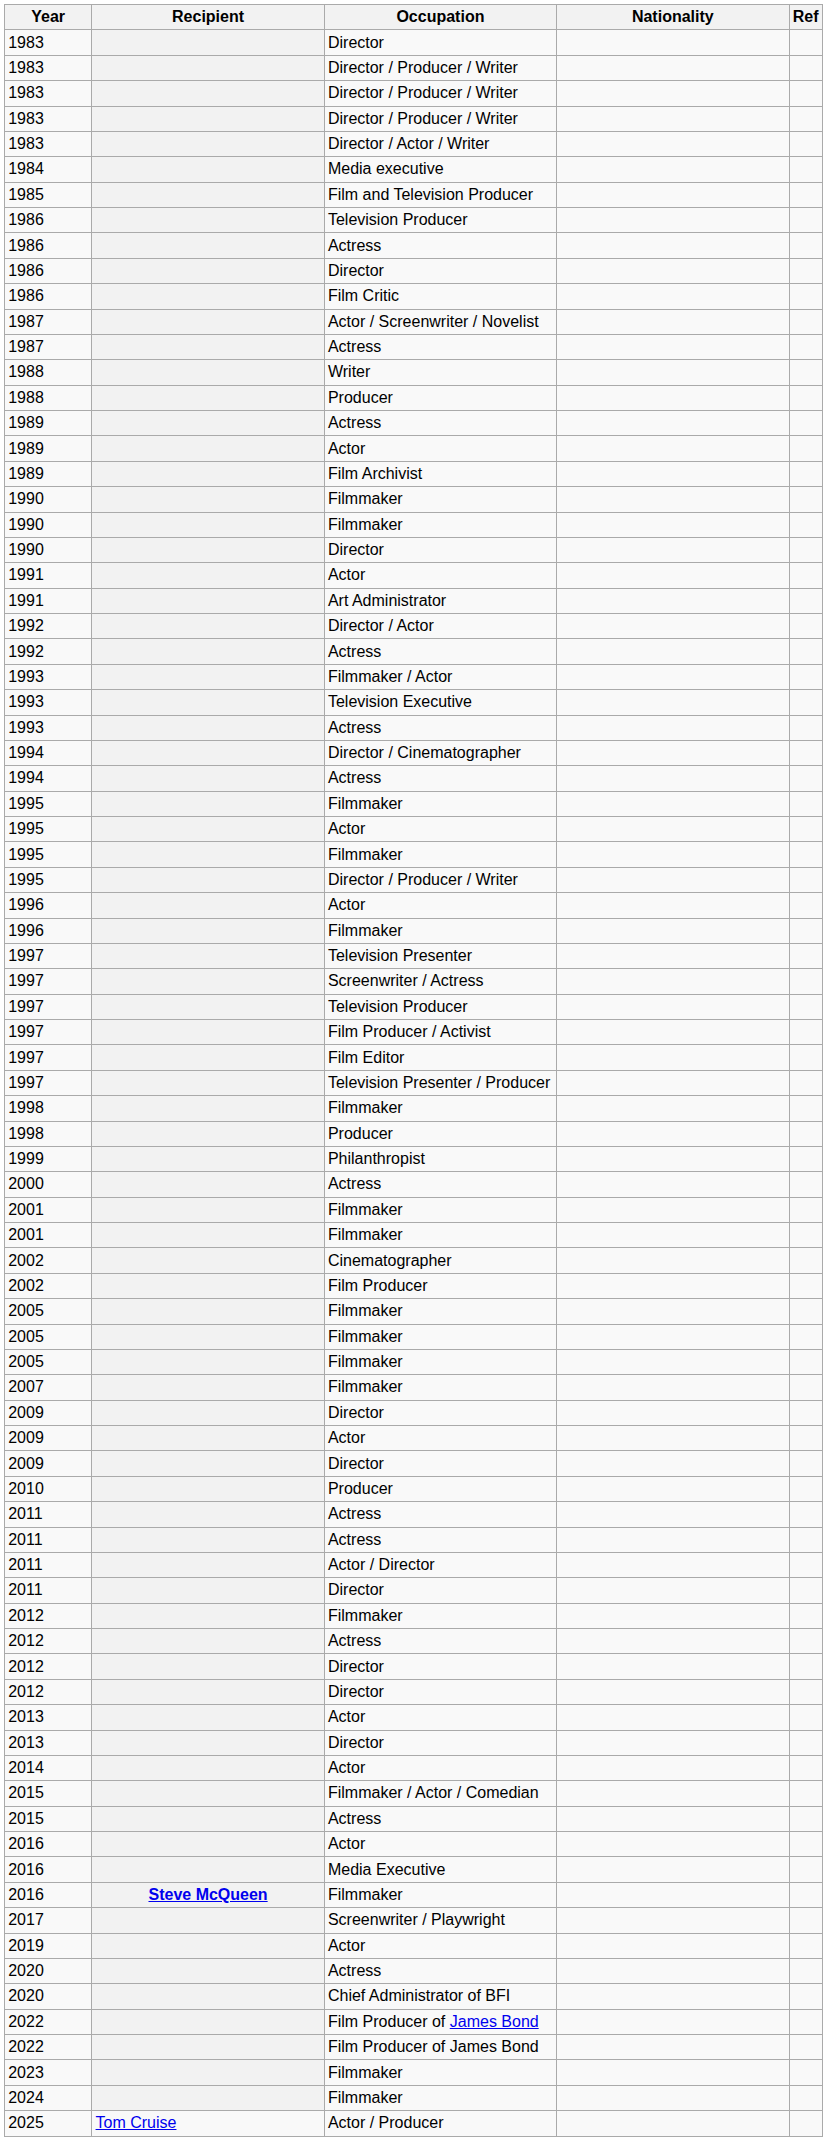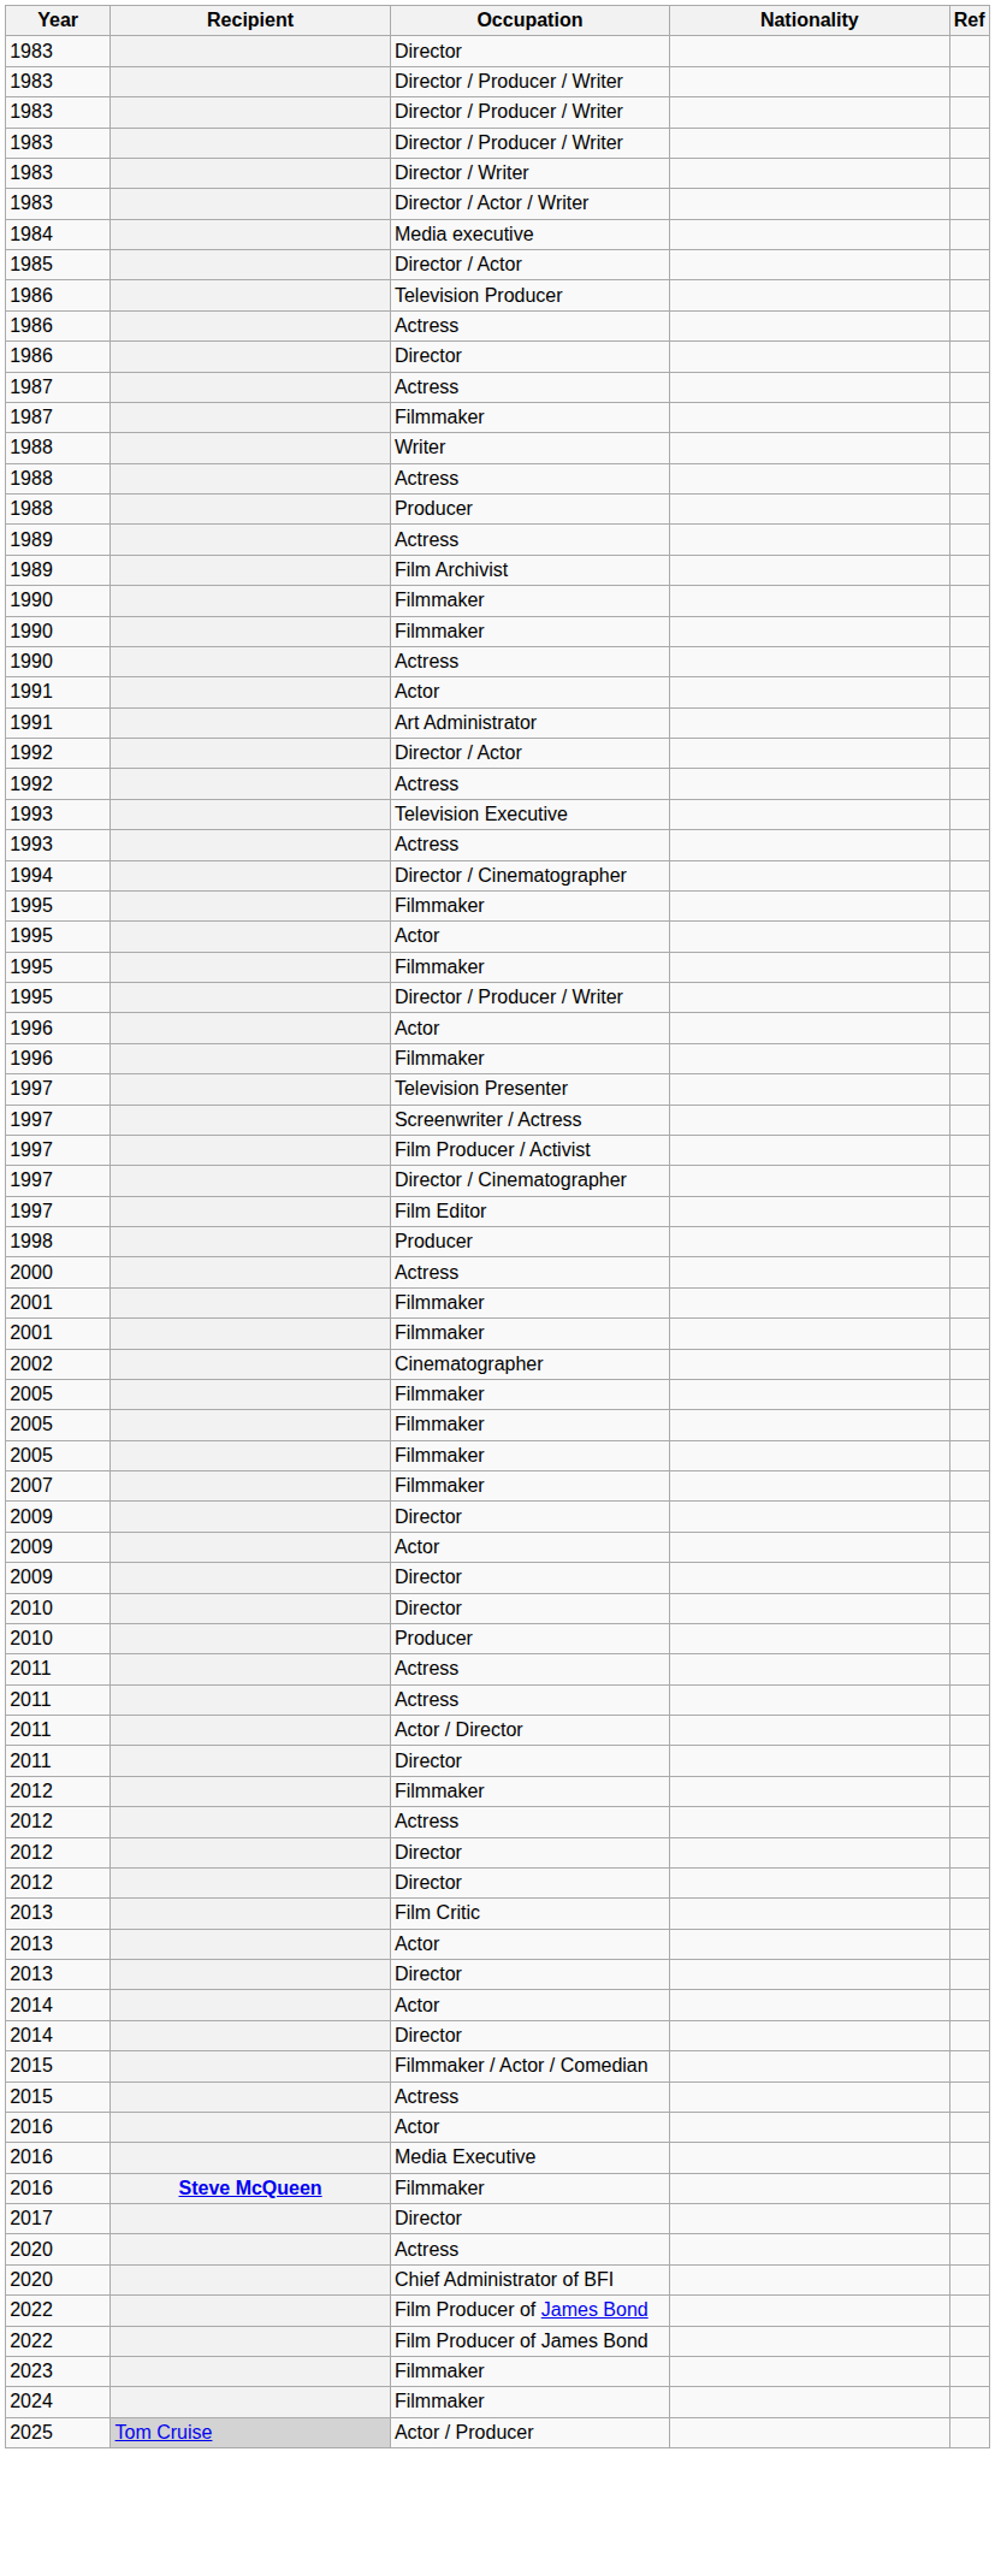 <table class="sortable wikitable plainrowheaders">
 <tr>
 <th scope="col" style="width:80px;">Year</th>
 <th scope="col" style="width:225px;">Recipient</th>
 <th scope="col" style="width:225px;">Occupation</th>
 <th scope="col" style="width:225px;">Nationality</th>
 <th scope="col" class="unsortable">Ref</th>
 </tr>
 <tr>
 <td>1983</td>
 <th scope="row"></th>
 <td>Director</td>
 <td></td>
 <td></td>
 </tr>
 <tr>
 <td>1983</td>
 <th scope="row"></th>
 <td>Director / Producer / Writer</td>
 <td></td>
 <td></td>
 </tr>
 <tr>
 <td>1983</td>
 <th scope="row"></th>
 <td>Director / Producer / Writer</td>
 <td></td>
 <td></td>
 </tr>
 <tr>
 <td>1983</td>
 <th scope="row"></th>
 <td>Director / Producer / Writer</td>
 <td></td>
 <td></td>
 </tr>
 <tr>
 <td>1983</td>
 <th scope="row"></th>
+<td>Director / Writer</td>
+<td></td>
+<td></td>
+</tr>
+<tr>
+<td>1983</td>
+<th scope="row"></th>
 <td>Director / Actor / Writer</td>
 <td></td>
 <td></td>
 </tr>
 <tr>
 <td>1984</td>
 <th scope="row"></th>
 <td>Media executive</td>
 <td></td>
 <td></td>
 </tr>
 <tr>
 <td>1985</td>
 <th scope="row"></th>
-<td>Film and Television Producer</td>
+<td>Director / Actor</td>
 <td></td>
 <td></td>
 </tr>
 <tr>
 <td>1986</td>
 <th scope="row"></th>
 <td>Television Producer</td>
 <td></td>
 <td></td>
 </tr>
 <tr>
 <td>1986</td>
 <th scope="row"></th>
 <td>Actress</td>
 <td></td>
 <td></td>
 </tr>
 <tr>
 <td>1986</td>
 <th scope="row"></th>
 <td>Director</td>
 <td></td>
 <td></td>
 </tr>
 <tr>
-<td>1986</td>
-<th scope="row"></th>
-<td>Film Critic</td>
-<td></td>
-<td></td>
-</tr>
-<tr>
-<td>1987</td>
-<th scope="row"></th>
-<td>Actor / Screenwriter / Novelist</td>
-<td></td>
-<td></td>
-</tr>
-<tr>
 <td>1987</td>
 <th scope="row"></th>
 <td>Actress</td>
 <td></td>
 <td></td>
 </tr>
 <tr>
+<td>1987</td>
+<th scope="row"></th>
+<td>Filmmaker</td>
+<td></td>
+<td></td>
+</tr>
+<tr>
 <td>1988</td>
 <th scope="row"></th>
 <td>Writer</td>
+<td></td>
+<td></td>
+</tr>
+<tr>
+<td>1988</td>
+<th scope="row"></th>
+<td>Actress</td>
 <td></td>
 <td></td>
 </tr>
 <tr>
 <td>1988</td>
 <th scope="row"></th>
 <td>Producer</td>
 <td></td>
 <td></td>
 </tr>
 <tr>
 <td>1989</td>
 <th scope="row"></th>
 <td>Actress</td>
-<td></td>
-<td></td>
-</tr>
-<tr>
-<td>1989</td>
-<th scope="row"></th>
-<td>Actor</td>
 <td></td>
 <td></td>
 </tr>
 <tr>
 <td>1989</td>
 <th scope="row"></th>
 <td>Film Archivist</td>
 <td></td>
 <td></td>
 </tr>
 <tr>
 <td>1990</td>
 <th scope="row"></th>
 <td>Filmmaker</td>
 <td></td>
 <td></td>
 </tr>
 <tr>
 <td>1990</td>
 <th scope="row"></th>
 <td>Filmmaker</td>
 <td></td>
 <td></td>
 </tr>
 <tr>
 <td>1990</td>
 <th scope="row"></th>
-<td>Director</td>
+<td>Actress</td>
 <td></td>
 <td></td>
 </tr>
 <tr>
 <td>1991</td>
 <th scope="row"></th>
 <td>Actor</td>
 <td></td>
 <td></td>
 </tr>
 <tr>
 <td>1991</td>
 <th scope="row"></th>
 <td>Art Administrator</td>
 <td></td>
 <td></td>
 </tr>
 <tr>
 <td>1992</td>
 <th scope="row"></th>
 <td>Director / Actor</td>
 <td></td>
 <td></td>
 </tr>
 <tr>
 <td>1992</td>
 <th scope="row"></th>
 <td>Actress</td>
 <td></td>
 <td></td>
 </tr>
 <tr>
 <td>1993</td>
 <th scope="row"></th>
-<td>Filmmaker / Actor</td>
-<td></td>
-<td></td>
-</tr>
-<tr>
-<td>1993</td>
-<th scope="row"></th>
 <td>Television Executive</td>
 <td></td>
 <td></td>
 </tr>
 <tr>
 <td>1993</td>
 <th scope="row"></th>
 <td>Actress</td>
 <td></td>
 <td></td>
 </tr>
 <tr>
 <td>1994</td>
 <th scope="row"></th>
 <td>Director / Cinematographer</td>
-<td></td>
-<td></td>
-</tr>
-<tr>
-<td>1994</td>
-<th scope="row"></th>
-<td>Actress</td>
 <td></td>
 <td></td>
 </tr>
 <tr>
 <td>1995</td>
 <th scope="row"></th>
 <td>Filmmaker</td>
 <td></td>
 <td></td>
 </tr>
 <tr>
 <td>1995</td>
 <th scope="row"></th>
 <td>Actor</td>
 <td></td>
 <td></td>
 </tr>
 <tr>
 <td>1995</td>
 <th scope="row"></th>
 <td>Filmmaker</td>
 <td></td>
 <td></td>
 </tr>
 <tr>
 <td>1995</td>
 <th scope="row"></th>
 <td>Director / Producer / Writer</td>
 <td></td>
 <td></td>
 </tr>
 <tr>
 <td>1996</td>
 <th scope="row"></th>
 <td>Actor</td>
 <td></td>
 <td></td>
 </tr>
 <tr>
 <td>1996</td>
 <th scope="row"></th>
 <td>Filmmaker</td>
 <td></td>
 <td></td>
 </tr>
 <tr>
 <td>1997</td>
 <th scope="row"></th>
 <td>Television Presenter</td>
 <td></td>
 <td></td>
 </tr>
 <tr>
 <td>1997</td>
 <th scope="row"></th>
 <td>Screenwriter / Actress</td>
 <td></td>
 <td></td>
 </tr>
 <tr>
 <td>1997</td>
 <th scope="row"></th>
-<td>Television Producer</td>
+<td>Film Producer / Activist</td>
 <td></td>
 <td></td>
 </tr>
 <tr>
 <td>1997</td>
 <th scope="row"></th>
-<td>Film Producer / Activist</td>
+<td>Director / Cinematographer</td>
 <td></td>
 <td></td>
 </tr>
 <tr>
 <td>1997</td>
 <th scope="row"></th>
 <td>Film Editor</td>
 <td></td>
 <td></td>
 </tr>
 <tr>
-<td>1997</td>
-<th scope="row"></th>
-<td>Television Presenter / Producer</td>
-<td></td>
-<td></td>
-</tr>
-<tr>
-<td>1998</td>
-<th scope="row"></th>
-<td>Filmmaker</td>
-<td></td>
-<td></td>
-</tr>
-<tr>
 <td>1998</td>
 <th scope="row"></th>
 <td>Producer</td>
-<td></td>
-<td></td>
-</tr>
-<tr>
-<td>1999</td>
-<th scope="row"></th>
-<td>Philanthropist</td>
 <td></td>
 <td></td>
 </tr>
 <tr>
 <td>2000</td>
 <th scope="row"></th>
 <td>Actress</td>
 <td></td>
 <td></td>
 </tr>
 <tr>
 <td>2001</td>
 <th scope="row"></th>
 <td>Filmmaker</td>
 <td></td>
 <td></td>
 </tr>
 <tr>
 <td>2001</td>
 <th scope="row"></th>
 <td>Filmmaker</td>
 <td></td>
 <td></td>
 </tr>
 <tr>
 <td>2002</td>
 <th scope="row"></th>
 <td>Cinematographer</td>
-<td></td>
-<td></td>
-</tr>
-<tr>
-<td>2002</td>
-<th scope="row"></th>
-<td>Film Producer</td>
 <td></td>
 <td></td>
 </tr>
 <tr>
 <td>2005</td>
 <th scope="row"></th>
 <td>Filmmaker</td>
 <td></td>
 <td></td>
 </tr>
 <tr>
 <td>2005</td>
 <th scope="row"></th>
 <td>Filmmaker</td>
 <td></td>
 <td></td>
 </tr>
 <tr>
 <td>2005</td>
 <th scope="row"></th>
 <td>Filmmaker</td>
 <td></td>
 <td></td>
 </tr>
 <tr>
 <td>2007</td>
 <th scope="row"></th>
 <td>Filmmaker</td>
 <td></td>
 <td></td>
 </tr>
 <tr>
 <td>2009</td>
 <th scope="row"></th>
 <td>Director</td>
 <td></td>
 <td></td>
 </tr>
 <tr>
 <td>2009</td>
 <th scope="row"></th>
 <td>Actor</td>
 <td></td>
 <td></td>
 </tr>
 <tr>
 <td>2009</td>
+<th scope="row"></th>
+<td>Director</td>
+<td></td>
+<td></td>
+</tr>
+<tr>
+<td>2010</td>
 <th scope="row"></th>
 <td>Director</td>
 <td></td>
 <td></td>
 </tr>
 <tr>
 <td>2010</td>
 <th scope="row"></th>
 <td>Producer</td>
 <td></td>
 <td></td>
 </tr>
 <tr>
 <td>2011</td>
 <th scope="row"></th>
 <td>Actress</td>
 <td></td>
 <td></td>
 </tr>
 <tr>
 <td>2011</td>
 <th scope="row"></th>
 <td>Actress</td>
 <td></td>
 <td></td>
 </tr>
 <tr>
 <td>2011</td>
 <th scope="row"></th>
 <td>Actor / Director</td>
 <td></td>
 <td></td>
 </tr>
 <tr>
 <td>2011</td>
 <th scope="row"></th>
 <td>Director</td>
 <td></td>
 <td></td>
 </tr>
 <tr>
 <td>2012</td>
 <th scope= "row"></th>
 <td>Filmmaker</td>
 <td></td>
 <td></td>
 </tr>
 <tr>
 <td>2012</td>
 <th scope="row"></th>
 <td>Actress</td>
 <td></td>
 <td></td>
 </tr>
 <tr>
 <td>2012</td>
 <th scope="row"></th>
 <td>Director</td>
 <td></td>
 <td></td>
 </tr>
 <tr>
 <td>2012</td>
 <th scope="row"></th>
 <td>Director</td>
 <td></td>
 <td></td>
 </tr>
 <tr>
 <td>2013</td>
 <th scope="row"></th>
+<td>Film Critic</td>
+<td></td>
+<td></td>
+</tr>
+<tr>
+<td>2013</td>
+<th scope="row"></th>
 <td>Actor</td>
 <td></td>
 <td></td>
 </tr>
 <tr>
 <td>2013</td>
 <th scope="row"></th>
 <td>Director</td>
 <td></td>
 <td></td>
 </tr>
 <tr>
 <td>2014</td>
 <th scope="row"></th>
 <td>Actor</td>
+<td></td>
+<td></td>
+</tr>
+<tr>
+<td>2014</td>
+<th scope="row"></th>
+<td>Director</td>
 <td></td>
 <td></td>
 </tr>
 <tr>
 <td>2015</td>
 <th scope="row"></th>
 <td>Filmmaker / Actor / Comedian</td>
 <td></td>
 <td></td>
 </tr>
 <tr>
 <td>2015</td>
 <th scope="row"></th>
 <td>Actress</td>
 <td></td>
 <td></td>
 </tr>
 <tr>
 <td>2016</td>
 <th scope="row"></th>
 <td>Actor</td>
 <td></td>
 <td></td>
 </tr>
 <tr>
 <td>2016</td>
 <th scope="row"></th>
 <td>Media Executive</td>
 <td></td>
 <td></td>
 </tr>
 <tr>
 <td>2016</td>
 <th scope="row"><a href='#'>Steve McQueen</a></th>
 <td>Filmmaker</td>
 <td></td>
 <td></td>
 </tr>
 <tr>
 <td>2017</td>
 <th scope="row"></th>
-<td>Screenwriter / Playwright</td>
-<td></td>
-<td></td>
-</tr>
-<tr>
-<td>2019</td>
-<th scope="row"></th>
-<td>Actor</td>
+<td>Director</td>
 <td></td>
 <td></td>
 </tr>
 <tr>
 <td>2020</td>
 <th scope="row"></th>
 <td>Actress</td>
 <td></td>
 <td></td>
 </tr>
 <tr>
 <td>2020</td>
 <th scope="row"></th>
 <td>Chief Administrator of BFI</td>
 <td></td>
 <td></td>
 </tr>
 <tr>
 <td>2022</td>
 <th scope="row"></th>
 <td>Film Producer of <a href='#'>James Bond</a></td>
 <td></td>
 <td></td>
 </tr>
 <tr>
 <td>2022</td>
 <th scope="row"></th>
 <td>Film Producer of James Bond</td>
 <td> <br> </td>
 <td></td>
 </tr>
 <tr>
 <td>2023</td>
 <th scope="row"></th>
 <td>Filmmaker</td>
 <td></td>
 <td></td>
 </tr>
 <tr>
 <td>2024</td>
 <th scope="row"></th>
 <td>Filmmaker</td>
 <td></td>
 <td></td>
 </tr>
 <tr>
 <td>2025</td>
-<td><a href='#'>Tom Cruise</a></td>
+<td style="background: lightgrey;"><a href='#'>Tom Cruise</a></td>
 <td>Actor / Producer</td>
 <td></td>
 <td></td>
 </tr>
 </table>
